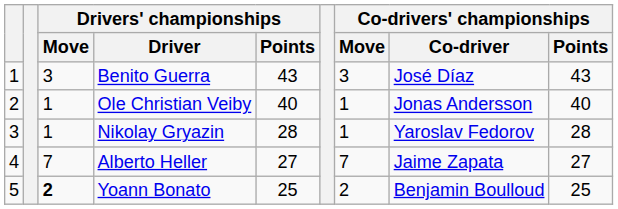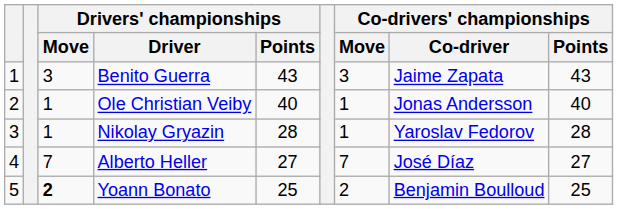 <table class="wikitable" style="font-size:85%;">
 <tr>
 <th rowspan="2"></th>
 <th rowspan="7" style="width:5px;"></th>
 <th colspan="3">Drivers' championships</th>
 <th rowspan="7" style="width:5px;"></th>
 <th colspan="3">Co-drivers' championships</th>
 </tr>
 <tr>
 <th>Move</th>
 <th>Driver</th>
 <th>Points</th>
 <th>Move</th>
 <th>Co-driver</th>
 <th>Points</th>
 </tr>
 <tr>
 <td align="center">1</td>
 <td> 3</td>
 <td><a href='#'>Benito Guerra</a></td>
 <td align="center">43</td>
 <td> 3</td>
-<td><a href='#'>José Díaz</a></td>
+<td><a href='#'>Jaime Zapata</a></td>
 <td align="center">43</td>
 </tr>
 <tr>
 <td align="center">2</td>
 <td> 1</td>
 <td nowrap><a href='#'>Ole Christian Veiby</a></td>
 <td align="center">40</td>
 <td> 1</td>
 <td nowrap><a href='#'>Jonas Andersson</a></td>
 <td align="center">40</td>
 </tr>
 <tr>
 <td align="center">3</td>
 <td> 1</td>
 <td><a href='#'>Nikolay Gryazin</a></td>
 <td align="center">28</td>
 <td> 1</td>
 <td nowrap><a href='#'>Yaroslav Fedorov</a></td>
 <td align="center">28</td>
 </tr>
 <tr>
 <td align="center">4</td>
 <td> 7</td>
 <td><a href='#'>Alberto Heller</a></td>
 <td align="center">27</td>
 <td> 7</td>
-<td><a href='#'>Jaime Zapata</a></td>
+<td><a href='#'>José Díaz</a></td>
 <td align="center">27</td>
 </tr>
 <tr>
 <td align="center">5</td>
 <td><strong> 2</strong></td>
 <td><a href='#'>Yoann Bonato</a></td>
 <td align="center">25</td>
 <td> 2</td>
 <td nowrap><a href='#'>Benjamin Boulloud</a></td>
 <td align="center">25</td>
 </tr>
 </table>
